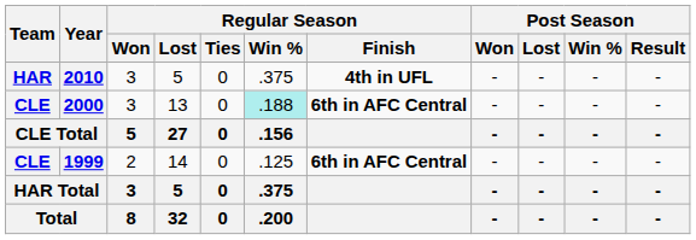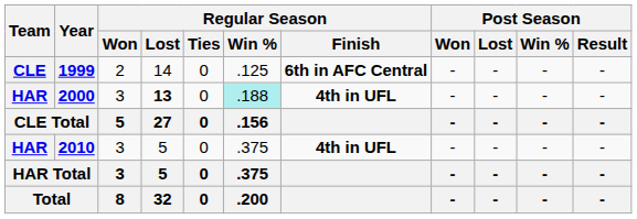 <table class="wikitable" style="font-size: 95%; text-align:center;">
 <tr>
 <th rowspan="2">Team</th>
 <th rowspan="2">Year</th>
 <th colspan="5">Regular Season</th>
 <th colspan="4">Post Season</th>
 </tr>
 <tr>
 <th>Won</th>
 <th>Lost</th>
 <th>Ties</th>
 <th>Win %</th>
 <th>Finish</th>
 <th>Won</th>
 <th>Lost</th>
 <th>Win %</th>
 <th>Result</th>
 </tr>
 <tr>
-<th><a href='#'>HAR</a></th>
-<th><a href='#'>2010</a></th>
-<td>3</td>
-<td>5</td>
+<th><a href='#'>CLE</a></th>
+<th><a href='#'>1999</a></th>
+<td>2</td>
+<td>14</td>
 <td>0</td>
-<td>.375</td>
-<td><strong>4th in UFL</strong></td>
+<td>.125</td>
+<td><strong>6th in AFC Central</strong></td>
 <td>-</td>
 <td>-</td>
 <td>-</td>
 <td>-</td>
 </tr>
 <tr>
-<th><a href='#'>CLE</a></th>
+<th><a href='#'>HAR</a></th>
 <th><a href='#'>2000</a></th>
 <td>3</td>
-<td>13</td>
+<td><strong>13</strong></td>
 <td>0</td>
 <td style="background: paleturquoise;">.188</td>
-<td><strong>6th in AFC Central</strong></td>
+<td><strong>4th in UFL</strong></td>
 <td>-</td>
 <td>-</td>
 <td>-</td>
 <td>-</td>
 </tr>
 <tr>
 <th colspan="2">CLE Total</th>
 <th>5</th>
 <th>27</th>
 <th>0</th>
 <th>.156</th>
 <th></th>
 <th>-</th>
 <th>-</th>
 <th>-</th>
 <th>-</th>
 </tr>
 <tr>
-<th><a href='#'>CLE</a></th>
-<th><a href='#'>1999</a></th>
-<td>2</td>
-<td>14</td>
+<th><a href='#'>HAR</a></th>
+<th><a href='#'>2010</a></th>
+<td>3</td>
+<td>5</td>
 <td>0</td>
-<td>.125</td>
-<td><strong>6th in AFC Central</strong></td>
+<td>.375</td>
+<td><strong>4th in UFL</strong></td>
 <td>-</td>
 <td>-</td>
 <td>-</td>
 <td>-</td>
 </tr>
 <tr>
 <th colspan="2">HAR Total</th>
 <th>3</th>
 <th>5</th>
 <th>0</th>
 <th>.375</th>
 <th></th>
 <th>-</th>
 <th>-</th>
 <th>-</th>
 <th>-</th>
 </tr>
 <tr>
 <th colspan="2">Total</th>
 <th>8</th>
 <th>32</th>
 <th>0</th>
 <th>.200</th>
 <th></th>
 <th>-</th>
 <th>-</th>
 <th>-</th>
 <th>-</th>
 </tr>
 </table>
